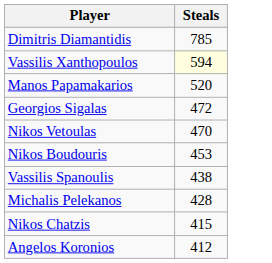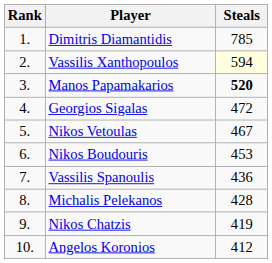 <table class="wikitable"  style="text-align:center;">
 <tr style="background:silver;">
+<th style="width:20px;">Rank</th>
 <th style="width:180px;">Player</th>
 <th style="width:50px;">Steals</th>
 </tr>
 <tr>
+<td>1.</td>
 <td style="text-align:left"> <a href='#'>Dimitris Diamantidis</a></td>
 <td>785</td>
 </tr>
 <tr>
+<td>2.</td>
 <td style="text-align:left"> <a href='#'>Vassilis Xanthopoulos</a></td>
 <td style="background: lightyellow;">594</td>
 </tr>
 <tr>
+<td>3.</td>
 <td style="text-align:left"> <a href='#'>Manos Papamakarios</a></td>
-<td>520</td>
+<td><strong>520</strong></td>
 </tr>
 <tr>
+<td>4.</td>
 <td style="text-align:left"> <a href='#'>Georgios Sigalas</a></td>
 <td>472</td>
 </tr>
 <tr>
+<td>5.</td>
 <td style="text-align:left"> <a href='#'>Nikos Vetoulas</a></td>
-<td>470</td>
+<td>467</td>
 </tr>
 <tr>
+<td>6.</td>
 <td style="text-align:left"> <a href='#'>Nikos Boudouris</a></td>
 <td>453</td>
 </tr>
 <tr>
+<td>7.</td>
 <td style="text-align:left"> <a href='#'>Vassilis Spanoulis</a></td>
-<td>438</td>
+<td>436</td>
 </tr>
 <tr>
+<td>8.</td>
 <td style="text-align:left"> <a href='#'>Michalis Pelekanos</a></td>
 <td>428</td>
 </tr>
 <tr>
+<td>9.</td>
 <td style="text-align:left"> <a href='#'>Nikos Chatzis</a></td>
-<td>415</td>
+<td>419</td>
 </tr>
 <tr>
+<td>10.</td>
 <td style="text-align:left"> <a href='#'>Angelos Koronios</a></td>
 <td>412</td>
 </tr>
 </table>
